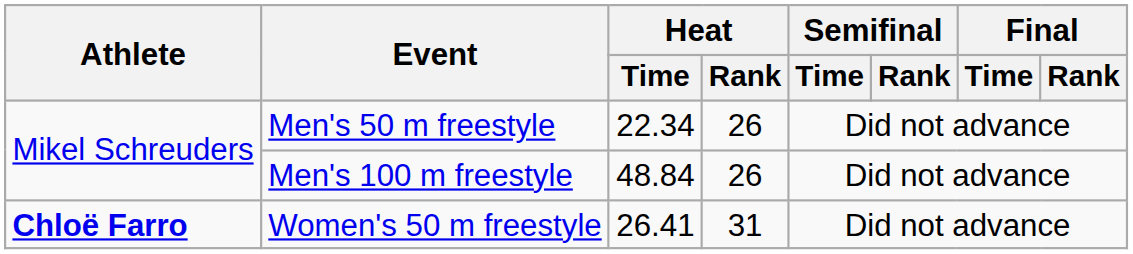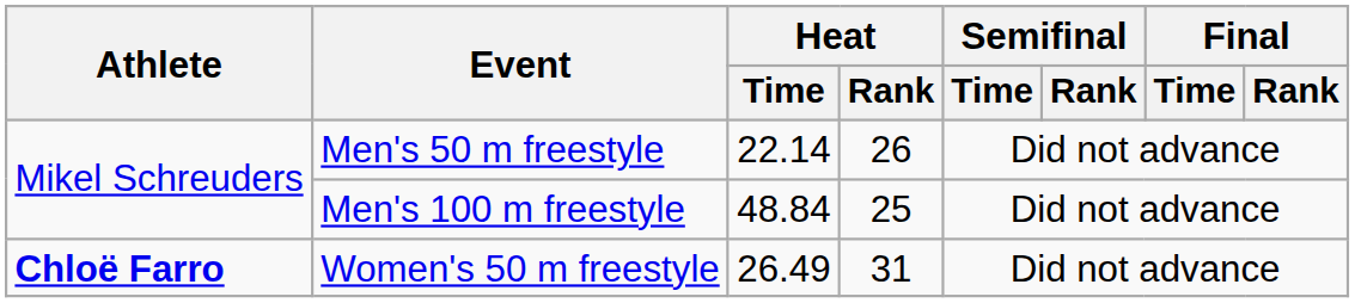 <table class=wikitable style="font-size:90%">
 <tr>
 <th rowspan="2">Athlete</th>
 <th rowspan="2">Event</th>
 <th colspan="2">Heat</th>
 <th colspan="2">Semifinal</th>
 <th colspan="2">Final</th>
 </tr>
 <tr style="font-size:95%">
 <th>Time</th>
 <th>Rank</th>
 <th>Time</th>
 <th>Rank</th>
 <th>Time</th>
 <th>Rank</th>
 </tr>
 <tr align=center>
 <td align=left rowspan=2><a href='#'>Mikel Schreuders</a></td>
 <td align=left><a href='#'>Men's 50 m freestyle</a></td>
-<td>22.34</td>
+<td>22.14</td>
 <td>26</td>
 <td colspan=4>Did not advance</td>
 </tr>
 <tr align=center>
 <td align=left><a href='#'>Men's 100 m freestyle</a></td>
 <td>48.84</td>
-<td>26</td>
+<td>25</td>
 <td colspan=4>Did not advance</td>
 </tr>
 <tr align=center>
 <td align=left><strong><a href='#'>Chloë Farro</a></strong></td>
 <td align=left><a href='#'>Women's 50 m freestyle</a></td>
-<td>26.41</td>
+<td>26.49</td>
 <td>31</td>
 <td colspan=4>Did not advance</td>
 </tr>
 </table>
